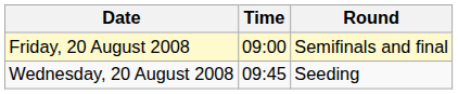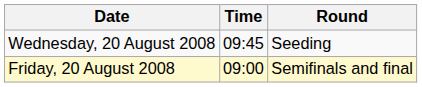 <table class="wikitable">
 <tr>
 <th>Date</th>
 <th>Time</th>
 <th>Round</th>
 </tr>
 <tr>
+<td>Wednesday, 20 August 2008</td>
+<td>09:45</td>
+<td>Seeding</td>
+</tr>
+<tr>
 <td style=background:lemonchiffon>Friday, 20 August 2008</td>
 <td style=background:lemonchiffon>09:00</td>
 <td style=background:lemonchiffon>Semifinals and final</td>
 </tr>
-<tr>
-<td>Wednesday, 20 August 2008</td>
-<td>09:45</td>
-<td>Seeding</td>
-</tr>
 </table>
